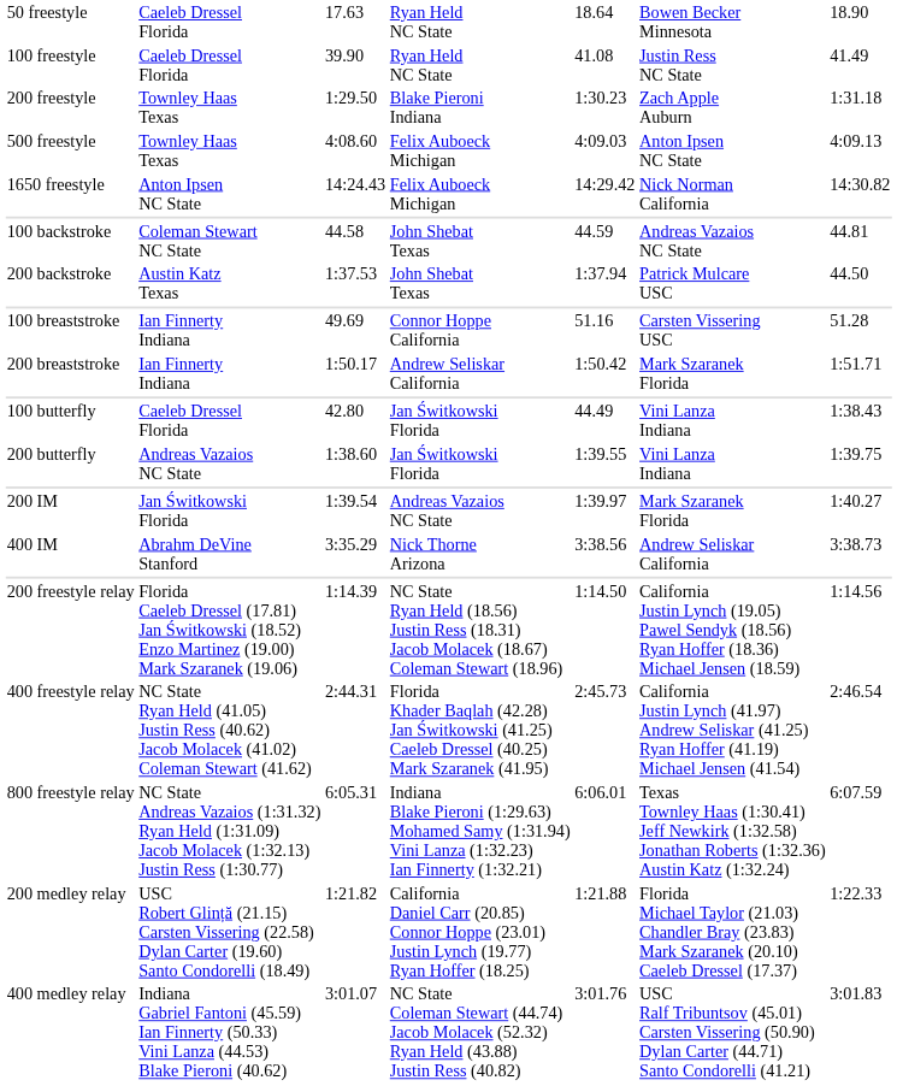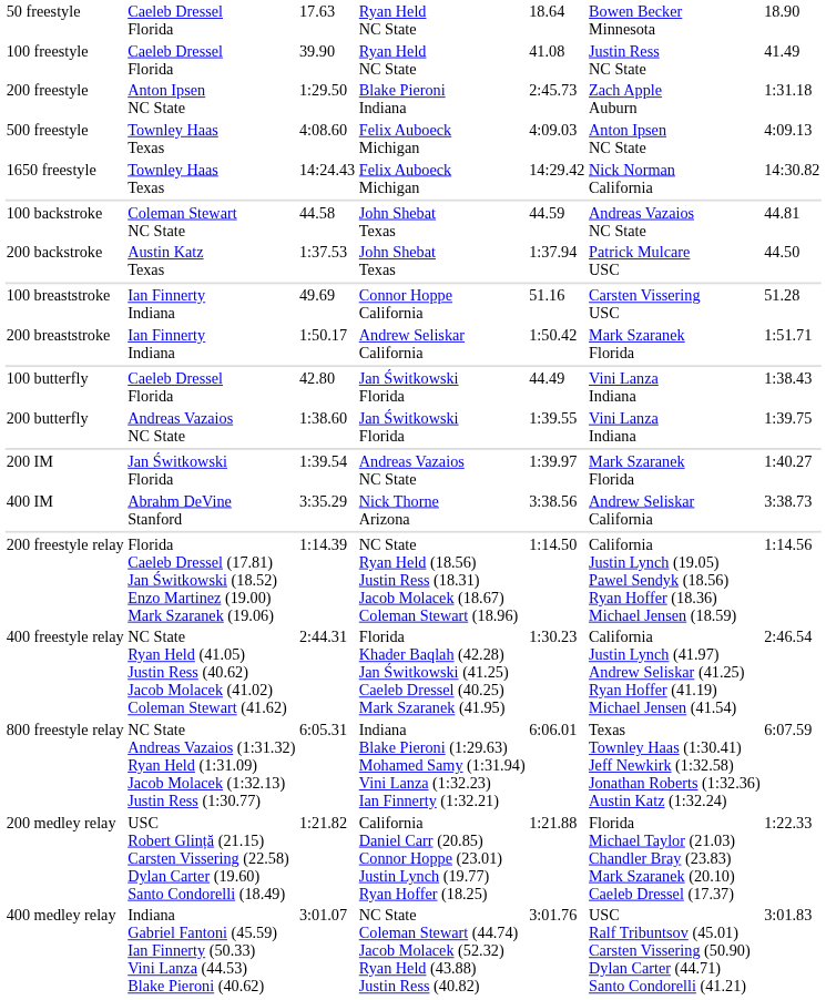 <table>
 <tr valign="top">
 <td>50 freestyle</td>
 <td><a href='#'>Caeleb Dressel</a><br>Florida</td>
 <td>17.63</td>
 <td><a href='#'>Ryan Held</a><br>NC State</td>
 <td>18.64</td>
 <td><a href='#'>Bowen Becker</a><br>Minnesota</td>
 <td>18.90</td>
 </tr>
 <tr valign="top">
 <td>100 freestyle</td>
 <td><a href='#'>Caeleb Dressel</a><br>Florida</td>
 <td>39.90</td>
 <td><a href='#'>Ryan Held</a><br>NC State</td>
 <td>41.08</td>
 <td><a href='#'>Justin Ress</a><br>NC State</td>
 <td>41.49</td>
 </tr>
 <tr valign="top">
 <td>200 freestyle</td>
-<td><a href='#'>Townley Haas</a><br>Texas</td>
+<td><a href='#'>Anton Ipsen</a><br>NC State</td>
 <td>1:29.50</td>
 <td><a href='#'>Blake Pieroni</a><br>Indiana</td>
-<td>1:30.23</td>
+<td>2:45.73</td>
 <td><a href='#'>Zach Apple</a><br>Auburn</td>
 <td>1:31.18</td>
 </tr>
 <tr valign="top">
 <td>500 freestyle</td>
 <td><a href='#'>Townley Haas</a><br>Texas</td>
 <td>4:08.60</td>
 <td><a href='#'>Felix Auboeck</a><br>Michigan</td>
 <td>4:09.03</td>
 <td><a href='#'>Anton Ipsen</a><br>NC State</td>
 <td>4:09.13</td>
 </tr>
 <tr valign="top">
 <td>1650 freestyle</td>
-<td><a href='#'>Anton Ipsen</a><br>NC State</td>
+<td><a href='#'>Townley Haas</a><br>Texas</td>
 <td>14:24.43</td>
 <td><a href='#'>Felix Auboeck</a><br>Michigan</td>
 <td>14:29.42</td>
 <td><a href='#'>Nick Norman</a><br>California</td>
 <td>14:30.82</td>
 </tr>
 <tr style="background:#ddd;">
 <td colspan=10></td>
 </tr>
 <tr valign="top">
 <td>100 backstroke</td>
 <td><a href='#'>Coleman Stewart</a><br>NC State</td>
 <td>44.58</td>
 <td><a href='#'>John Shebat</a><br>Texas</td>
 <td>44.59</td>
 <td><a href='#'>Andreas Vazaios</a><br>NC State</td>
 <td>44.81</td>
 </tr>
 <tr valign="top">
 <td>200 backstroke</td>
 <td><a href='#'>Austin Katz</a><br>Texas</td>
 <td>1:37.53</td>
 <td><a href='#'>John Shebat</a><br>Texas</td>
 <td>1:37.94</td>
 <td><a href='#'>Patrick Mulcare</a><br>USC</td>
 <td>44.50</td>
 </tr>
 <tr style="background:#ddd;">
 <td colspan=10></td>
 </tr>
 <tr valign="top">
 <td>100 breaststroke</td>
 <td><a href='#'>Ian Finnerty</a><br>Indiana</td>
 <td>49.69</td>
 <td><a href='#'>Connor Hoppe</a><br>California</td>
 <td>51.16</td>
 <td><a href='#'>Carsten Vissering</a><br>USC</td>
 <td>51.28</td>
 </tr>
 <tr valign="top">
 <td>200 breaststroke</td>
 <td><a href='#'>Ian Finnerty</a><br>Indiana</td>
 <td>1:50.17</td>
 <td><a href='#'>Andrew Seliskar</a><br>California</td>
 <td>1:50.42</td>
 <td><a href='#'>Mark Szaranek</a><br>Florida</td>
 <td>1:51.71</td>
 </tr>
 <tr style="background:#ddd;">
 <td colspan=10></td>
 </tr>
 <tr valign="top">
 <td>100 butterfly</td>
 <td><a href='#'>Caeleb Dressel</a><br>Florida</td>
 <td>42.80</td>
 <td><a href='#'>Jan Świtkowski</a><br>Florida</td>
 <td>44.49</td>
 <td><a href='#'>Vini Lanza</a><br>Indiana</td>
 <td>1:38.43</td>
 </tr>
 <tr valign="top">
 <td>200 butterfly</td>
 <td><a href='#'>Andreas Vazaios</a><br>NC State</td>
 <td>1:38.60</td>
 <td><a href='#'>Jan Świtkowski</a><br>Florida</td>
 <td>1:39.55</td>
 <td><a href='#'>Vini Lanza</a><br>Indiana</td>
 <td>1:39.75</td>
 </tr>
 <tr style="background:#ddd;">
 <td colspan=10></td>
 </tr>
 <tr valign="top">
 <td>200 IM</td>
 <td><a href='#'>Jan Świtkowski</a><br>Florida</td>
 <td>1:39.54</td>
 <td><a href='#'>Andreas Vazaios</a><br>NC State</td>
 <td>1:39.97</td>
 <td><a href='#'>Mark Szaranek</a><br>Florida</td>
 <td>1:40.27</td>
 </tr>
 <tr valign="top">
 <td>400 IM</td>
 <td><a href='#'>Abrahm DeVine</a><br> Stanford</td>
 <td>3:35.29</td>
 <td><a href='#'>Nick Thorne</a><br>Arizona</td>
 <td>3:38.56</td>
 <td><a href='#'>Andrew Seliskar</a><br> California</td>
 <td>3:38.73</td>
 </tr>
 <tr style="background:#ddd;">
 <td colspan=10></td>
 </tr>
 <tr valign="top">
 <td>200 freestyle relay</td>
 <td>Florida<br><a href='#'>Caeleb Dressel</a> (17.81) <br> <a href='#'>Jan Świtkowski</a> (18.52) <br> <a href='#'>Enzo Martinez</a> (19.00) <br> <a href='#'>Mark Szaranek</a> (19.06)</td>
 <td>1:14.39</td>
 <td>NC State<br><a href='#'>Ryan Held</a> (18.56)<br><a href='#'>Justin Ress</a> (18.31)<br><a href='#'>Jacob Molacek</a> (18.67)<br><a href='#'>Coleman Stewart</a> (18.96)</td>
 <td>1:14.50</td>
 <td>California<br><a href='#'>Justin Lynch</a> (19.05)<br><a href='#'>Pawel Sendyk</a> (18.56) <br> <a href='#'>Ryan Hoffer</a> (18.36) <br> <a href='#'>Michael Jensen</a> (18.59)</td>
 <td>1:14.56</td>
 </tr>
 <tr valign="top">
 <td>400 freestyle relay</td>
 <td>NC State<br><a href='#'>Ryan Held</a> (41.05)<br><a href='#'>Justin Ress</a> (40.62)<br><a href='#'>Jacob Molacek</a> (41.02)<br><a href='#'>Coleman Stewart</a> (41.62)</td>
 <td>2:44.31</td>
 <td>Florida<br><a href='#'>Khader Baqlah</a> (42.28) <br> <a href='#'>Jan Świtkowski</a> (41.25) <br> <a href='#'>Caeleb Dressel</a> (40.25) <br> <a href='#'>Mark Szaranek</a> (41.95)</td>
-<td>2:45.73</td>
+<td>1:30.23</td>
 <td>California<br><a href='#'>Justin Lynch</a> (41.97) <br> <a href='#'>Andrew Seliskar</a> (41.25) <br> <a href='#'>Ryan Hoffer</a> (41.19) <br> <a href='#'>Michael Jensen</a> (41.54)</td>
 <td>2:46.54</td>
 </tr>
 <tr valign="top">
 <td>800 freestyle relay</td>
 <td>NC State<br><a href='#'>Andreas Vazaios</a> (1:31.32)<br><a href='#'>Ryan Held</a> (1:31.09)<br><a href='#'>Jacob Molacek</a> (1:32.13)<br><a href='#'>Justin Ress</a> (1:30.77)</td>
 <td>6:05.31</td>
 <td>Indiana<br><a href='#'>Blake Pieroni</a> (1:29.63)<br><a href='#'>Mohamed Samy</a> (1:31.94)<br><a href='#'>Vini Lanza</a> (1:32.23)<br><a href='#'>Ian Finnerty</a> (1:32.21)</td>
 <td>6:06.01</td>
 <td>Texas<br><a href='#'>Townley Haas</a> (1:30.41)<br><a href='#'>Jeff Newkirk</a> (1:32.58)<br><a href='#'>Jonathan Roberts</a> (1:32.36)<br><a href='#'>Austin Katz</a> (1:32.24)</td>
 <td>6:07.59</td>
 </tr>
 <tr valign="top">
 <td>200 medley relay</td>
 <td>USC<br><a href='#'>Robert Glință</a> (21.15)<br><a href='#'>Carsten Vissering</a> (22.58) <br> <a href='#'>Dylan Carter</a> (19.60) <br> <a href='#'>Santo Condorelli</a> (18.49)</td>
 <td>1:21.82</td>
 <td>California<br><a href='#'>Daniel Carr</a> (20.85)<br><a href='#'>Connor Hoppe</a> (23.01) <br> <a href='#'>Justin Lynch</a> (19.77)<br> <a href='#'>Ryan Hoffer</a> (18.25)</td>
 <td>1:21.88</td>
 <td>Florida<br><a href='#'>Michael Taylor</a> (21.03)<br> <a href='#'>Chandler Bray</a> (23.83) <br> <a href='#'>Mark Szaranek</a> (20.10) <br><a href='#'>Caeleb Dressel</a> (17.37)</td>
 <td>1:22.33</td>
 </tr>
 <tr valign="top">
 <td>400 medley relay</td>
 <td>Indiana<br><a href='#'>Gabriel Fantoni</a> (45.59)<br><a href='#'>Ian Finnerty</a> (50.33)<br><a href='#'>Vini Lanza</a> (44.53)<br><a href='#'>Blake Pieroni</a> (40.62)</td>
 <td>3:01.07</td>
 <td>NC State<br><a href='#'>Coleman Stewart</a> (44.74) <br><a href='#'>Jacob Molacek</a> (52.32)<br><a href='#'>Ryan Held</a> (43.88)<br><a href='#'>Justin Ress</a> (40.82)</td>
 <td>3:01.76</td>
 <td>USC<br><a href='#'>Ralf Tribuntsov</a> (45.01)<br><a href='#'>Carsten Vissering</a> (50.90) <br> <a href='#'>Dylan Carter</a> (44.71) <br> <a href='#'>Santo Condorelli</a> (41.21)</td>
 <td>3:01.83</td>
 </tr>
 </table>
